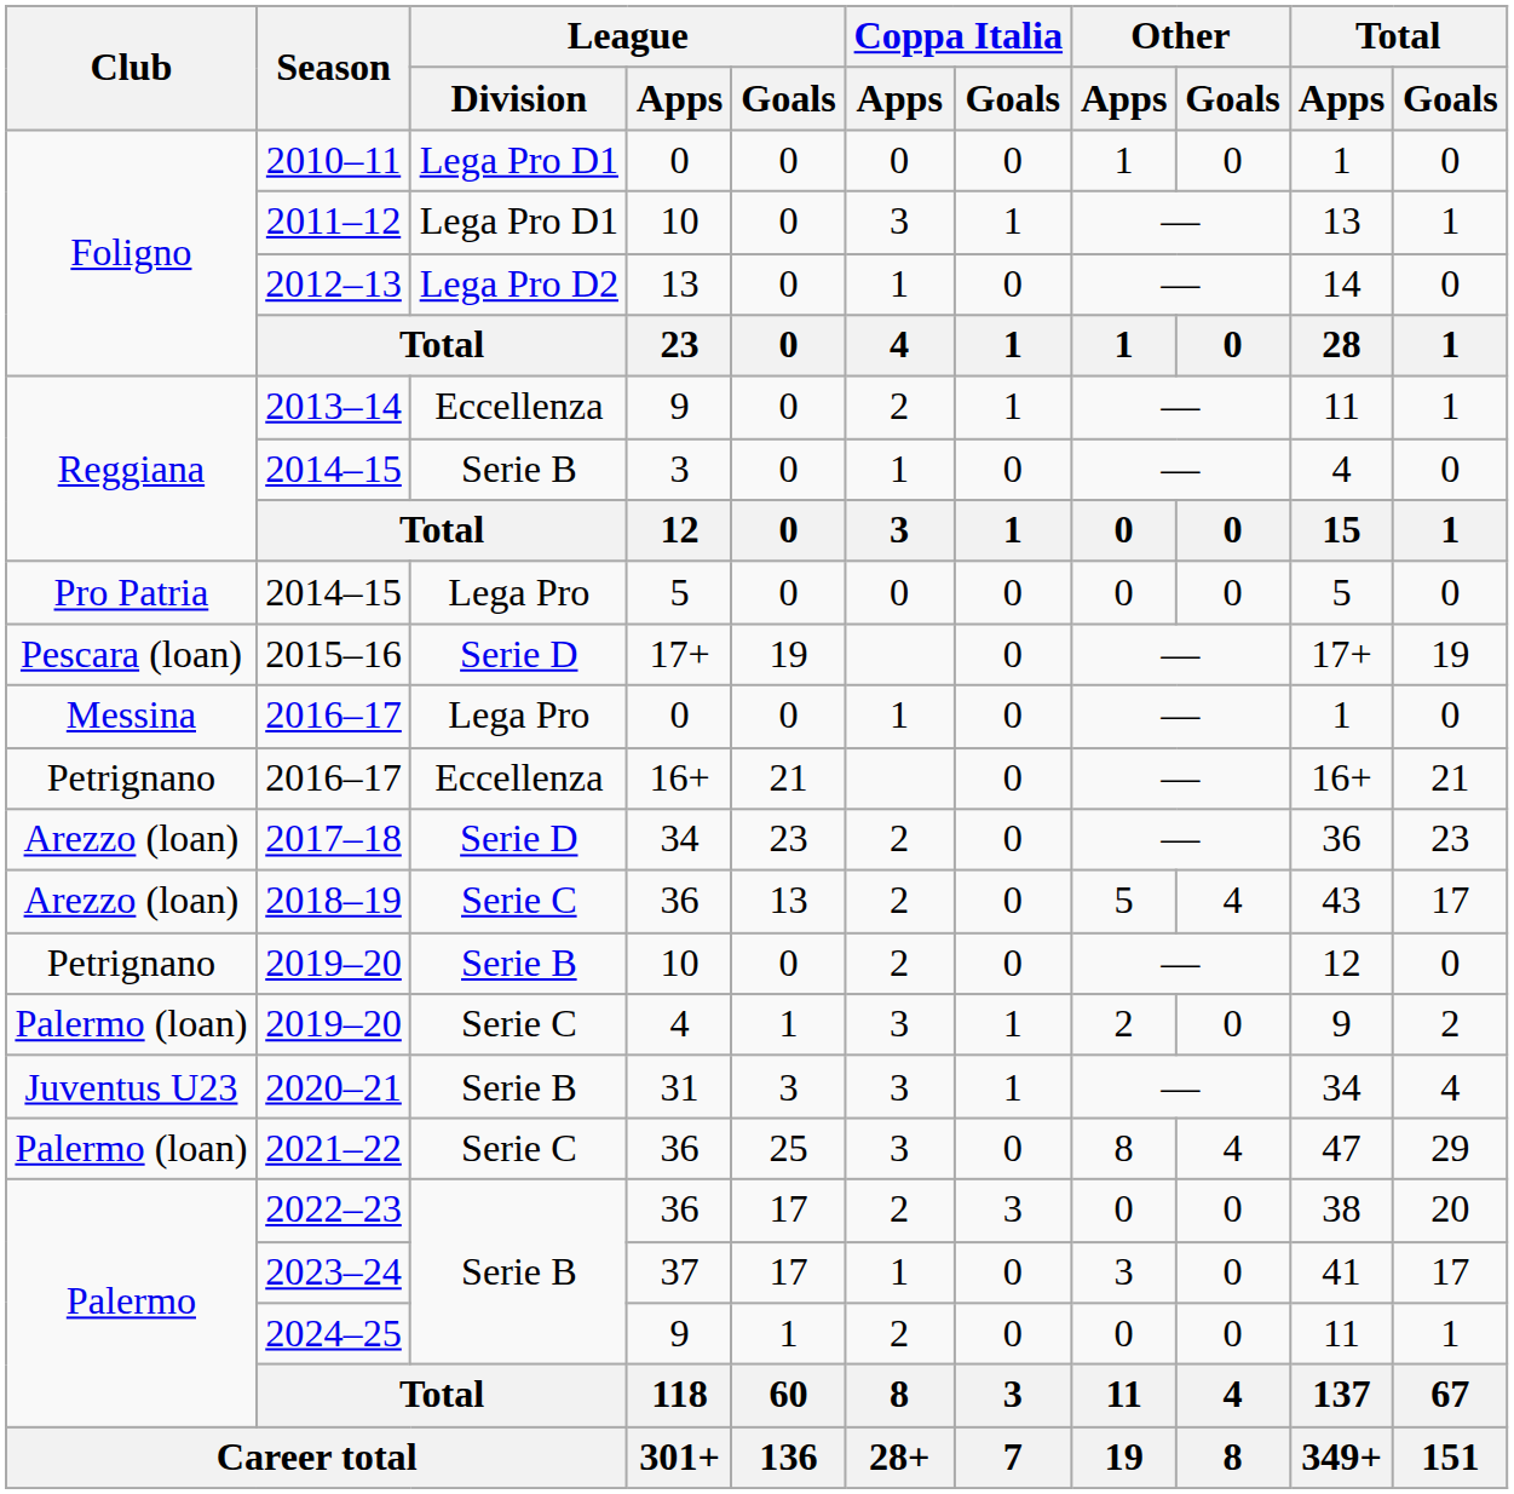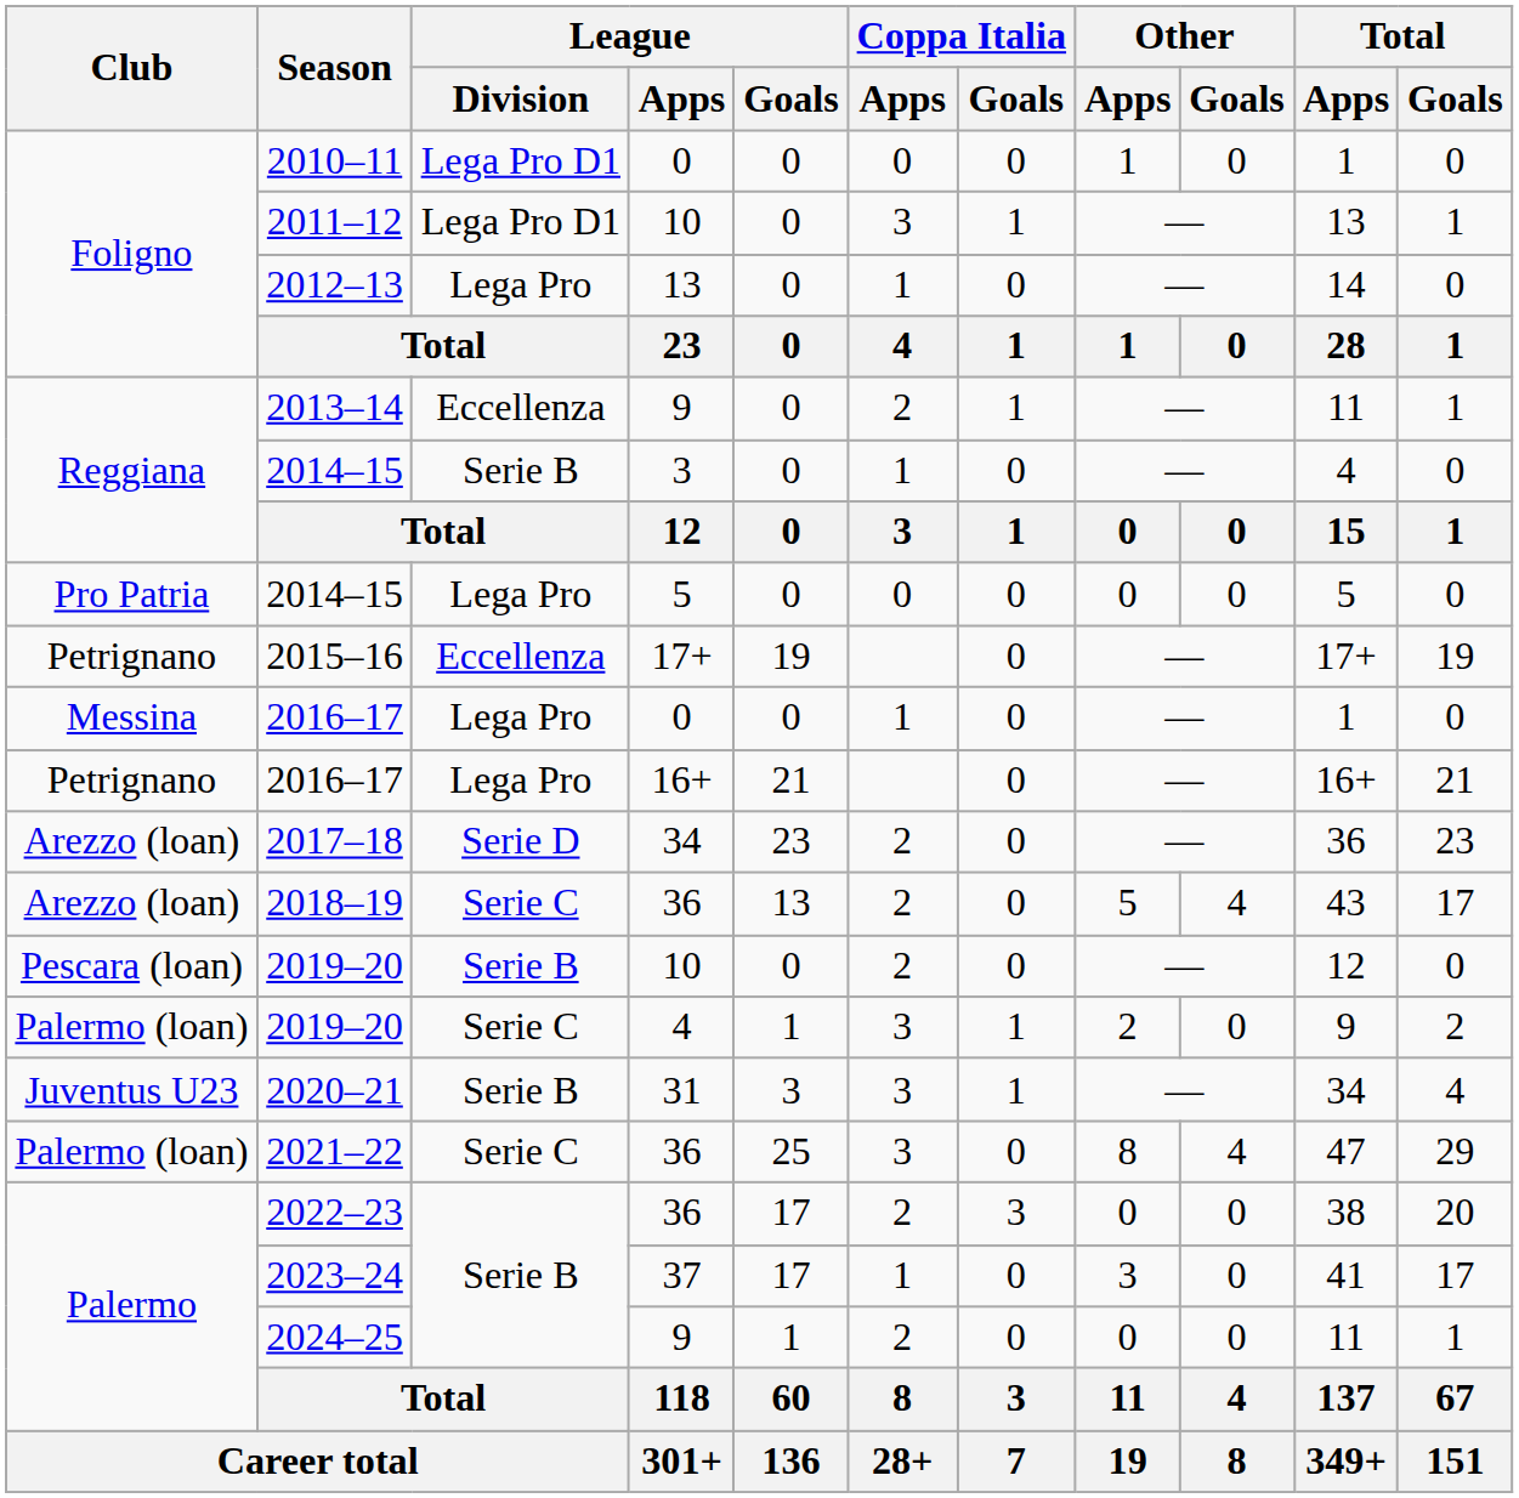 <table class="wikitable" style="text-align: center;">
 <tr>
 <th rowspan="2">Club</th>
 <th rowspan="2">Season</th>
 <th colspan="3">League</th>
 <th colspan="2"><a href='#'>Coppa Italia</a></th>
 <th colspan="2">Other</th>
 <th colspan="2">Total</th>
 </tr>
 <tr>
 <th>Division</th>
 <th>Apps</th>
 <th>Goals</th>
 <th>Apps</th>
 <th>Goals</th>
 <th>Apps</th>
 <th>Goals</th>
 <th>Apps</th>
 <th>Goals</th>
 </tr>
 <tr>
 <td rowspan="4"><a href='#'>Foligno</a></td>
 <td><a href='#'>2010–11</a></td>
 <td><a href='#'>Lega Pro D1</a></td>
 <td>0</td>
 <td>0</td>
 <td>0</td>
 <td>0</td>
 <td>1</td>
 <td>0</td>
 <td>1</td>
 <td>0</td>
 </tr>
 <tr>
 <td><a href='#'>2011–12</a></td>
 <td>Lega Pro D1</td>
 <td>10</td>
 <td>0</td>
 <td>3</td>
 <td>1</td>
 <td colspan="2">—</td>
 <td>13</td>
 <td>1</td>
 </tr>
 <tr>
 <td><a href='#'>2012–13</a></td>
-<td><a href='#'>Lega Pro D2</a></td>
+<td>Lega Pro</td>
 <td>13</td>
 <td>0</td>
 <td>1</td>
 <td>0</td>
 <td colspan="2">—</td>
 <td>14</td>
 <td>0</td>
 </tr>
 <tr>
 <th colspan="2">Total</th>
 <th>23</th>
 <th>0</th>
 <th>4</th>
 <th>1</th>
 <th>1</th>
 <th>0</th>
 <th>28</th>
 <th>1</th>
 </tr>
 <tr>
 <td rowspan="3"><a href='#'>Reggiana</a></td>
 <td><a href='#'>2013–14</a></td>
 <td>Eccellenza</td>
 <td>9</td>
 <td>0</td>
 <td>2</td>
 <td>1</td>
 <td colspan="2">—</td>
 <td>11</td>
 <td>1</td>
 </tr>
 <tr>
 <td><a href='#'>2014–15</a></td>
 <td>Serie B</td>
 <td>3</td>
 <td>0</td>
 <td>1</td>
 <td>0</td>
 <td colspan="2">—</td>
 <td>4</td>
 <td>0</td>
 </tr>
 <tr>
 <th colspan="2">Total</th>
 <th>12</th>
 <th>0</th>
 <th>3</th>
 <th>1</th>
 <th>0</th>
 <th>0</th>
 <th>15</th>
 <th>1</th>
 </tr>
 <tr>
 <td><a href='#'>Pro Patria</a></td>
 <td>2014–15</td>
 <td>Lega Pro</td>
 <td>5</td>
 <td>0</td>
 <td>0</td>
 <td>0</td>
 <td>0</td>
 <td>0</td>
 <td>5</td>
 <td>0</td>
 </tr>
 <tr>
-<td><a href='#'>Pescara</a> (loan)</td>
+<td>Petrignano</td>
 <td>2015–16</td>
-<td><a href='#'>Serie D</a></td>
+<td><a href='#'>Eccellenza</a></td>
 <td>17+</td>
 <td>19</td>
 <td></td>
 <td>0</td>
 <td colspan="2">—</td>
 <td>17+</td>
 <td>19</td>
 </tr>
 <tr>
 <td><a href='#'>Messina</a></td>
 <td><a href='#'>2016–17</a></td>
 <td>Lega Pro</td>
 <td>0</td>
 <td>0</td>
 <td>1</td>
 <td>0</td>
 <td colspan="2">—</td>
 <td>1</td>
 <td>0</td>
 </tr>
 <tr>
 <td>Petrignano</td>
 <td>2016–17</td>
-<td>Eccellenza</td>
+<td>Lega Pro</td>
 <td>16+</td>
 <td>21</td>
 <td></td>
 <td>0</td>
 <td colspan="2">—</td>
 <td>16+</td>
 <td>21</td>
 </tr>
 <tr>
 <td><a href='#'>Arezzo</a> (loan)</td>
 <td><a href='#'>2017–18</a></td>
 <td><a href='#'>Serie D</a></td>
 <td>34</td>
 <td>23</td>
 <td>2</td>
 <td>0</td>
 <td colspan="2">—</td>
 <td>36</td>
 <td>23</td>
 </tr>
 <tr>
 <td><a href='#'>Arezzo</a> (loan)</td>
 <td><a href='#'>2018–19</a></td>
 <td><a href='#'>Serie C</a></td>
 <td>36</td>
 <td>13</td>
 <td>2</td>
 <td>0</td>
 <td>5</td>
 <td>4</td>
 <td>43</td>
 <td>17</td>
 </tr>
 <tr>
-<td>Petrignano</td>
+<td><a href='#'>Pescara</a> (loan)</td>
 <td><a href='#'>2019–20</a></td>
 <td><a href='#'>Serie B</a></td>
 <td>10</td>
 <td>0</td>
 <td>2</td>
 <td>0</td>
 <td colspan="2">—</td>
 <td>12</td>
 <td>0</td>
 </tr>
 <tr>
 <td><a href='#'>Palermo</a> (loan)</td>
 <td><a href='#'>2019–20</a></td>
 <td>Serie C</td>
 <td>4</td>
 <td>1</td>
 <td>3</td>
 <td>1</td>
 <td>2</td>
 <td>0</td>
 <td>9</td>
 <td>2</td>
 </tr>
 <tr>
 <td><a href='#'>Juventus U23</a></td>
 <td><a href='#'>2020–21</a></td>
 <td>Serie B</td>
 <td>31</td>
 <td>3</td>
 <td>3</td>
 <td>1</td>
 <td colspan="2">—</td>
 <td>34</td>
 <td>4</td>
 </tr>
 <tr>
 <td><a href='#'>Palermo</a> (loan)</td>
 <td><a href='#'>2021–22</a></td>
 <td>Serie C</td>
 <td>36</td>
 <td>25</td>
 <td>3</td>
 <td>0</td>
 <td>8</td>
 <td>4</td>
 <td>47</td>
 <td>29</td>
 </tr>
 <tr>
 <td rowspan="4"><a href='#'>Palermo</a></td>
 <td><a href='#'>2022–23</a></td>
 <td rowspan="3">Serie B</td>
 <td>36</td>
 <td>17</td>
 <td>2</td>
 <td>3</td>
 <td>0</td>
 <td>0</td>
 <td>38</td>
 <td>20</td>
 </tr>
 <tr>
 <td><a href='#'>2023–24</a></td>
 <td>37</td>
 <td>17</td>
 <td>1</td>
 <td>0</td>
 <td>3</td>
 <td>0</td>
 <td>41</td>
 <td>17</td>
 </tr>
 <tr>
 <td><a href='#'>2024–25</a></td>
 <td>9</td>
 <td>1</td>
 <td>2</td>
 <td>0</td>
 <td>0</td>
 <td>0</td>
 <td>11</td>
 <td>1</td>
 </tr>
 <tr>
 <th colspan="2">Total</th>
 <th>118</th>
 <th>60</th>
 <th>8</th>
 <th>3</th>
 <th>11</th>
 <th>4</th>
 <th>137</th>
 <th>67</th>
 </tr>
 <tr>
 <th colspan="3">Career total</th>
 <th>301+</th>
 <th>136</th>
 <th>28+</th>
 <th>7</th>
 <th>19</th>
 <th>8</th>
 <th>349+</th>
 <th>151</th>
 </tr>
 </table>
